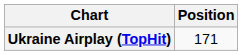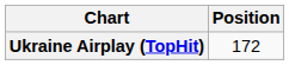 <table class="wikitable plainrowheaders">
 <tr>
 <th scope="col">Chart</th>
 <th scope="col">Position</th>
 </tr>
 <tr>
 <th scope="row">Ukraine Airplay (<a href='#'>TopHit</a>)</th>
-<td style="text-align:center;">171</td>
+<td style="text-align:center;">172</td>
 </tr>
 </table>
